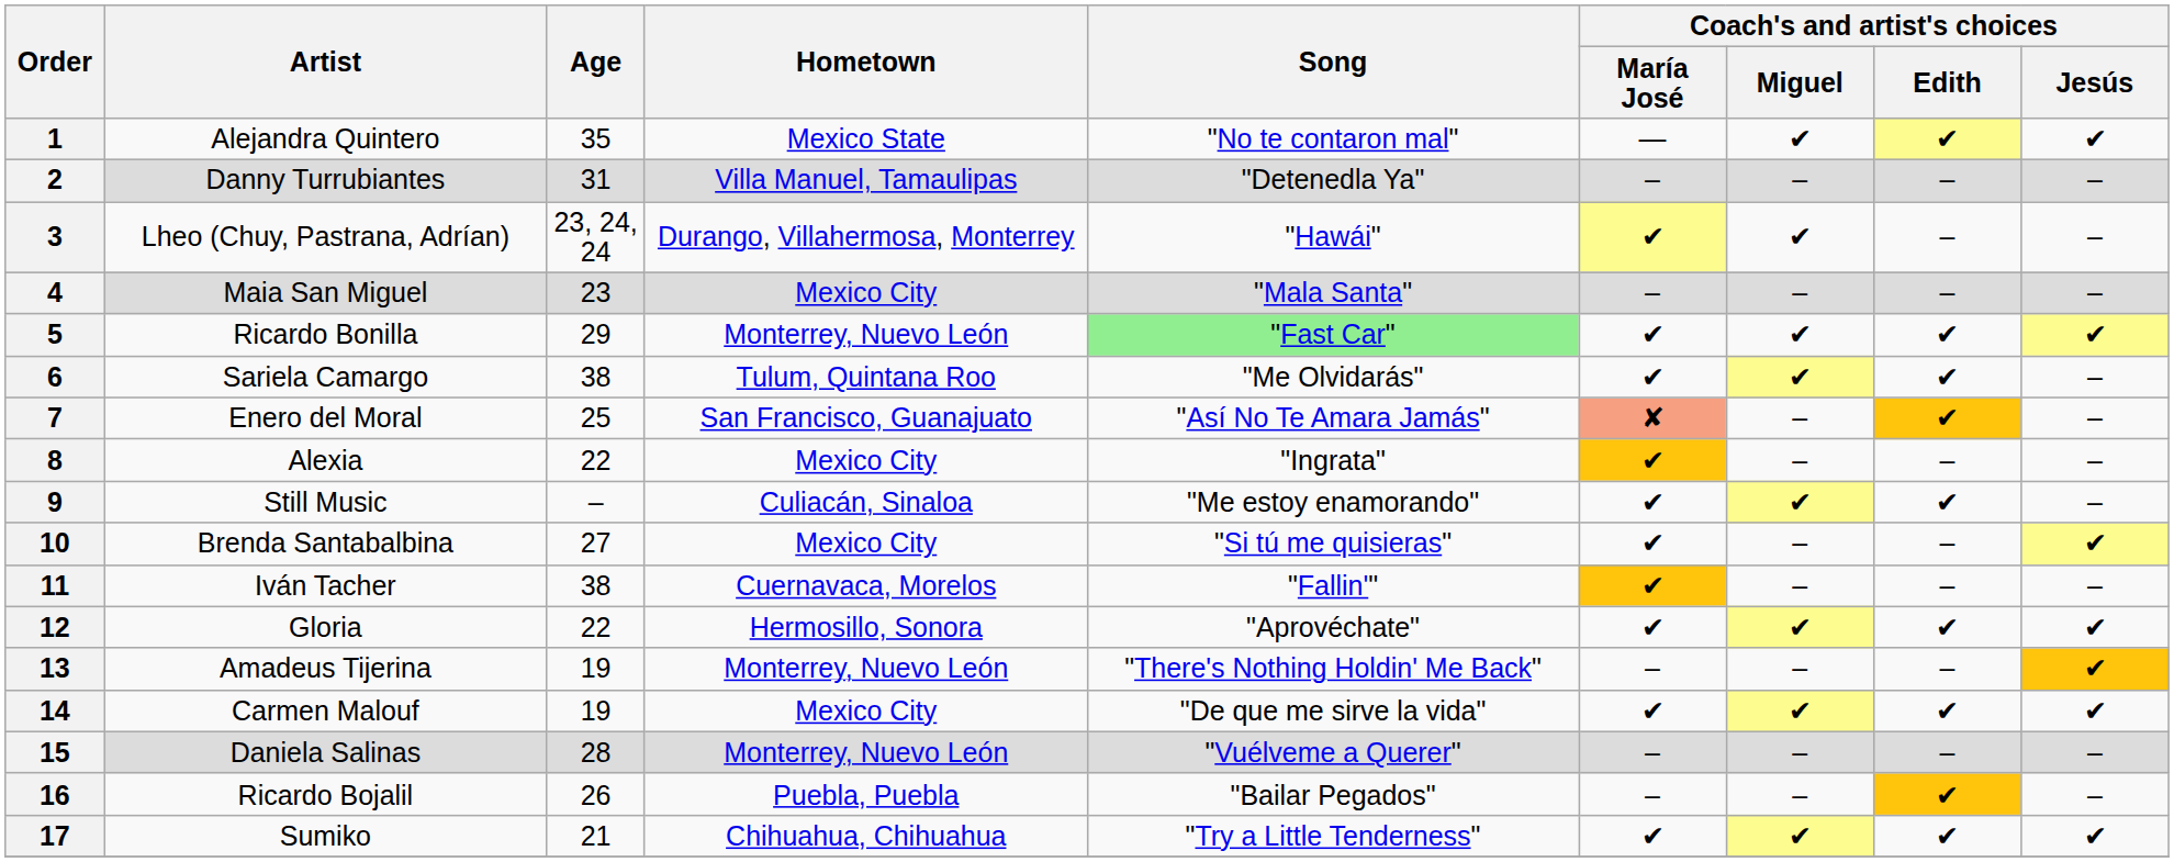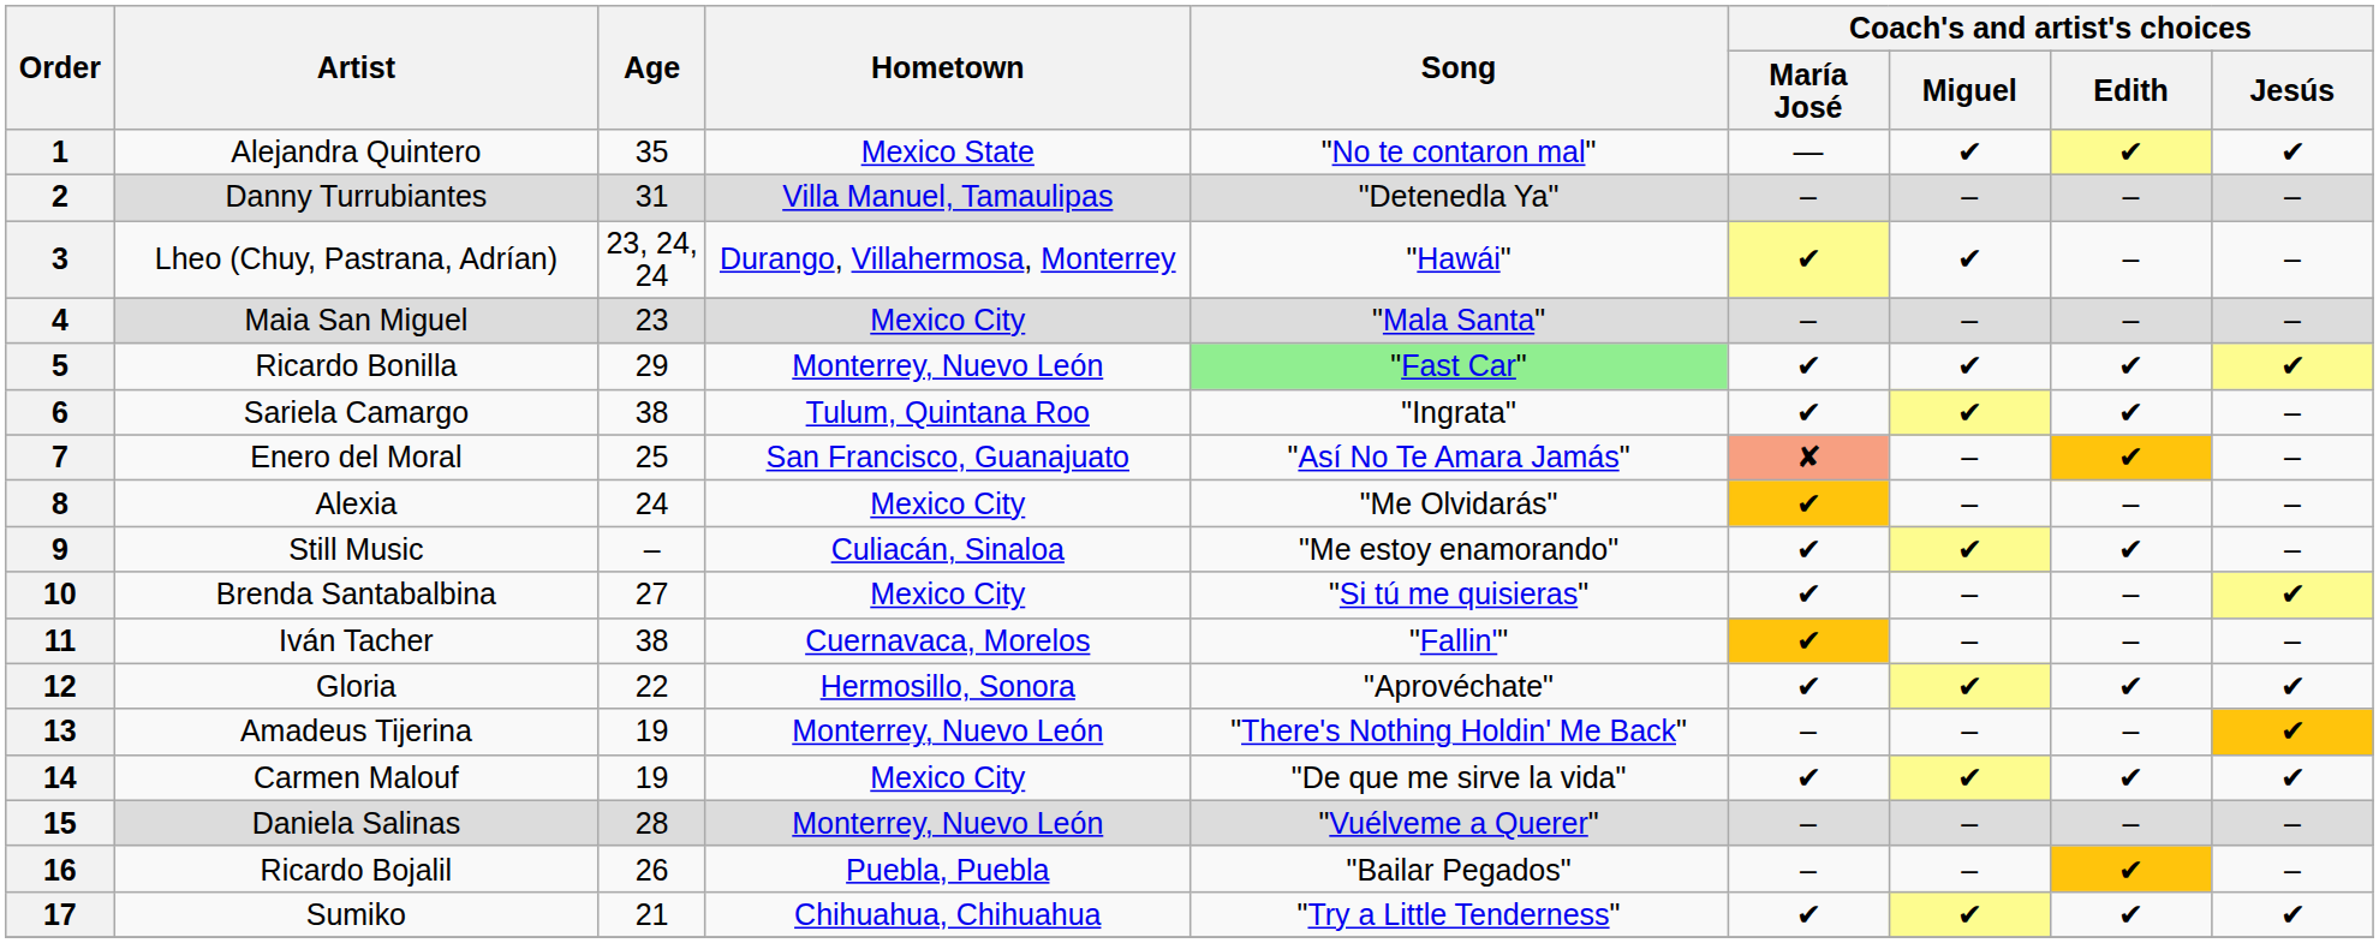 <table class="wikitable" style="text-align:center; line-height:17px; width:100%">
 <tr>
 <th scope="col" rowspan="2" style="width:04%">Order</th>
 <th scope="col" rowspan="2" style="width:18%">Artist</th>
 <th scope="col" rowspan="2" style="width:04%">Age</th>
 <th scope="col" rowspan="2" style="width:18%">Hometown</th>
 <th scope="col" rowspan="2" style="width:20%">Song</th>
 <th scope="col" colspan="4" style="width:24%">Coach's and artist's choices</th>
 </tr>
 <tr>
 <th style="width:06%">María José</th>
 <th style="width:06%">Miguel</th>
 <th style="width:06%">Edith</th>
 <th style="width:06%">Jesús</th>
 </tr>
 <tr>
 <th>1</th>
 <td>Alejandra Quintero</td>
 <td>35</td>
 <td><a href='#'>Mexico State</a></td>
 <td>"<a href='#'>No te contaron mal</a>"</td>
 <td>—</td>
 <td>✔</td>
 <td style="background:#fdfc8f">✔</td>
 <td>✔</td>
 </tr>
 <tr style="background:#dcdcdc">
 <th>2</th>
 <td>Danny Turrubiantes</td>
 <td>31</td>
 <td><a href='#'>Villa Manuel, Tamaulipas</a></td>
 <td>"Detenedla Ya"</td>
 <td>–</td>
 <td>–</td>
 <td>–</td>
 <td>–</td>
 </tr>
 <tr>
 <th>3</th>
 <td>Lheo (Chuy, Pastrana, Adrían)</td>
 <td>23, 24, 24</td>
 <td><a href='#'>Durango</a>, <a href='#'>Villahermosa</a>, <a href='#'>Monterrey</a></td>
 <td>"<a href='#'>Hawái</a>"</td>
 <td style="background:#fdfc8f">✔</td>
 <td>✔</td>
 <td>–</td>
 <td>–</td>
 </tr>
 <tr style="background:#dcdcdc">
 <th>4</th>
 <td>Maia San Miguel</td>
 <td>23</td>
 <td><a href='#'>Mexico City</a></td>
 <td>"<a href='#'>Mala Santa</a>"</td>
 <td>–</td>
 <td>–</td>
 <td>–</td>
 <td>–</td>
 </tr>
 <tr>
 <th>5</th>
 <td>Ricardo Bonilla</td>
 <td>29</td>
 <td><a href='#'>Monterrey, Nuevo León</a></td>
 <td style="background: lightgreen;">"<a href='#'>Fast Car</a>"</td>
 <td>✔</td>
 <td>✔</td>
 <td>✔</td>
 <td style="background:#fdfc8f">✔</td>
 </tr>
 <tr>
 <th>6</th>
 <td>Sariela Camargo</td>
 <td>38</td>
 <td><a href='#'>Tulum, Quintana Roo</a></td>
-<td>"Me Olvidarás"</td>
+<td>"Ingrata"</td>
 <td>✔</td>
 <td style="background:#fdfc8f">✔</td>
 <td>✔</td>
 <td>–</td>
 </tr>
 <tr>
 <th>7</th>
 <td>Enero del Moral</td>
 <td>25</td>
 <td><a href='#'>San Francisco, Guanajuato</a></td>
 <td>"<a href='#'>Así No Te Amara Jamás</a>"</td>
 <td style="background:#F79F81">✘</td>
 <td>–</td>
 <td style="background:#ffc40c">✔</td>
 <td>–</td>
 </tr>
 <tr>
 <th>8</th>
 <td>Alexia</td>
-<td>22</td>
+<td>24</td>
 <td><a href='#'>Mexico City</a></td>
-<td>"Ingrata"</td>
+<td>"Me Olvidarás"</td>
 <td style="background:#ffc40c">✔</td>
 <td>–</td>
 <td>–</td>
 <td>–</td>
 </tr>
 <tr>
 <th>9</th>
 <td>Still Music</td>
 <td>–</td>
 <td><a href='#'>Culiacán, Sinaloa</a></td>
 <td>"Me estoy enamorando"</td>
 <td>✔</td>
 <td style="background:#fdfc8f">✔</td>
 <td>✔</td>
 <td>–</td>
 </tr>
 <tr>
 <th>10</th>
 <td>Brenda Santabalbina</td>
 <td>27</td>
 <td><a href='#'>Mexico City</a></td>
 <td>"<a href='#'>Si tú me quisieras</a>"</td>
 <td>✔</td>
 <td>–</td>
 <td>–</td>
 <td style="background:#fdfc8f">✔</td>
 </tr>
 <tr>
 <th>11</th>
 <td>Iván Tacher</td>
 <td>38</td>
 <td><a href='#'>Cuernavaca, Morelos</a></td>
 <td>"<a href='#'>Fallin'</a>"</td>
 <td style="background:#ffc40c">✔</td>
 <td>–</td>
 <td>–</td>
 <td>–</td>
 </tr>
 <tr>
 <th>12</th>
 <td>Gloria</td>
 <td>22</td>
 <td><a href='#'>Hermosillo, Sonora</a></td>
 <td>"Aprovéchate"</td>
 <td>✔</td>
 <td style="background:#fdfc8f">✔</td>
 <td>✔</td>
 <td>✔</td>
 </tr>
 <tr>
 <th>13</th>
 <td>Amadeus Tijerina</td>
 <td>19</td>
 <td><a href='#'>Monterrey, Nuevo León</a></td>
 <td>"<a href='#'>There's Nothing Holdin' Me Back</a>"</td>
 <td>–</td>
 <td>–</td>
 <td>–</td>
 <td style="background:#ffc40c">✔</td>
 </tr>
 <tr>
 <th>14</th>
 <td>Carmen Malouf</td>
 <td>19</td>
 <td><a href='#'>Mexico City</a></td>
 <td>"De que me sirve la vida"</td>
 <td>✔</td>
 <td style="background:#fdfc8f">✔</td>
 <td>✔</td>
 <td>✔</td>
 </tr>
 <tr style="background:#dcdcdc">
 <th>15</th>
 <td>Daniela Salinas</td>
 <td>28</td>
 <td><a href='#'>Monterrey, Nuevo León</a></td>
 <td>"<a href='#'>Vuélveme a Querer</a>"</td>
 <td>–</td>
 <td>–</td>
 <td>–</td>
 <td>–</td>
 </tr>
 <tr>
 <th>16</th>
 <td>Ricardo Bojalil</td>
 <td>26</td>
 <td><a href='#'>Puebla, Puebla</a></td>
 <td>"Bailar Pegados"</td>
 <td>–</td>
 <td>–</td>
 <td style="background:#ffc40c">✔</td>
 <td>–</td>
 </tr>
 <tr>
 <th>17</th>
 <td>Sumiko</td>
 <td>21</td>
 <td><a href='#'>Chihuahua, Chihuahua</a></td>
 <td>"<a href='#'>Try a Little Tenderness</a>"</td>
 <td>✔</td>
 <td style="background:#fdfc8f">✔</td>
 <td>✔</td>
 <td>✔</td>
 </tr>
 <tr>
 </tr>
 </table>
